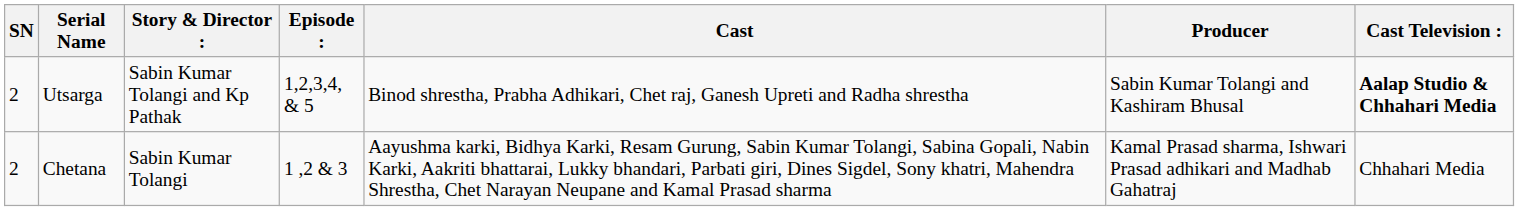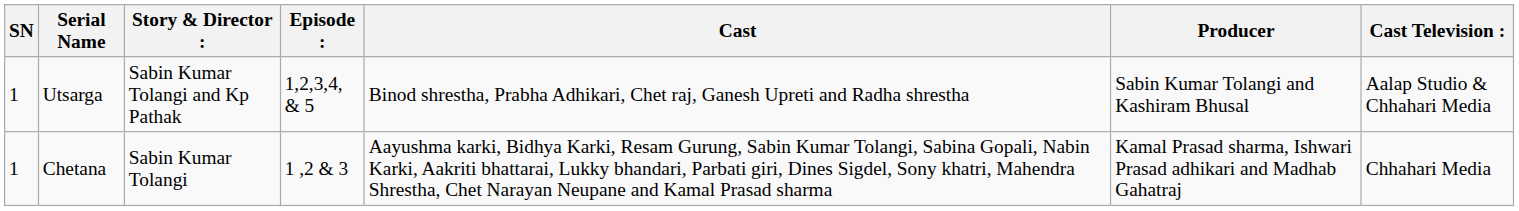 <table class="wikitable sortable">
 <tr>
 <th>SN</th>
 <th>Serial Name</th>
 <th>Story & Director :</th>
 <th>Episode :</th>
 <th>Cast</th>
 <th>Producer</th>
 <th>Cast Television :</th>
 </tr>
 <tr>
-<td>2</td>
+<td>1</td>
 <td>Utsarga</td>
 <td>Sabin Kumar Tolangi and Kp Pathak</td>
 <td>1,2,3,4, & 5</td>
 <td>Binod shrestha, Prabha Adhikari, Chet raj, Ganesh Upreti and Radha shrestha</td>
 <td>Sabin Kumar Tolangi and Kashiram Bhusal</td>
-<td><strong>Aalap Studio & Chhahari Media</strong></td>
+<td>Aalap Studio & Chhahari Media</td>
 </tr>
 <tr>
-<td>2</td>
+<td>1</td>
 <td>Chetana</td>
 <td>Sabin Kumar Tolangi</td>
 <td>1 ,2 & 3</td>
 <td>Aayushma karki, Bidhya Karki, Resam Gurung, Sabin Kumar Tolangi, Sabina Gopali, Nabin Karki, Aakriti bhattarai, Lukky bhandari, Parbati giri, Dines Sigdel, Sony khatri, Mahendra Shrestha, Chet Narayan Neupane and Kamal Prasad sharma</td>
 <td>Kamal Prasad sharma, Ishwari Prasad adhikari and Madhab Gahatraj</td>
 <td>Chhahari Media</td>
 </tr>
 </table>
